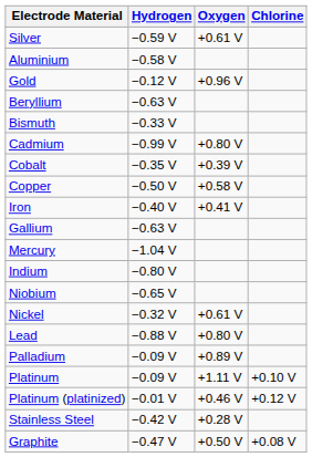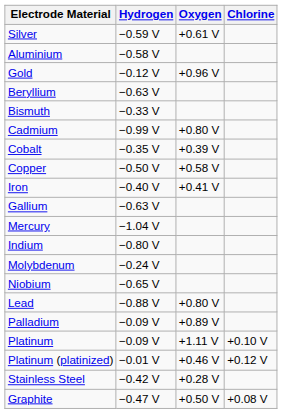 <table class="wikitable" style="float:right; font-size:80%;">
 <tr>
 <th>Electrode Material</th>
 <th><a href='#'>Hydrogen</a></th>
 <th><a href='#'>Oxygen</a></th>
 <th><a href='#'>Chlorine</a></th>
 </tr>
 <tr>
 <td><a href='#'>Silver</a></td>
 <td>−0.59 V</td>
 <td>+0.61 V</td>
 <td></td>
 </tr>
 <tr>
 <td><a href='#'>Aluminium</a></td>
 <td>−0.58 V</td>
 <td></td>
 <td></td>
 </tr>
 <tr>
 <td><a href='#'>Gold</a></td>
 <td>−0.12 V</td>
 <td>+0.96 V</td>
 <td></td>
 </tr>
 <tr>
 <td><a href='#'>Beryllium</a></td>
 <td>−0.63 V</td>
 <td></td>
 <td></td>
 </tr>
 <tr>
 <td><a href='#'>Bismuth</a></td>
 <td>−0.33 V</td>
 <td></td>
 <td></td>
 </tr>
 <tr>
 <td><a href='#'>Cadmium</a></td>
 <td>−0.99 V</td>
 <td>+0.80 V</td>
 <td></td>
 </tr>
 <tr>
 <td><a href='#'>Cobalt</a></td>
 <td>−0.35 V</td>
 <td>+0.39 V</td>
 <td></td>
 </tr>
 <tr>
 <td><a href='#'>Copper</a></td>
 <td>−0.50 V</td>
 <td>+0.58 V</td>
 <td></td>
 </tr>
 <tr>
 <td><a href='#'>Iron</a></td>
 <td>−0.40 V</td>
 <td>+0.41 V</td>
 <td></td>
 </tr>
 <tr>
 <td><a href='#'>Gallium</a></td>
 <td>−0.63 V</td>
 <td></td>
 <td></td>
 </tr>
 <tr>
 <td><a href='#'>Mercury</a></td>
 <td>−1.04 V</td>
 <td></td>
 <td></td>
 </tr>
 <tr>
 <td><a href='#'>Indium</a></td>
 <td>−0.80 V</td>
 <td></td>
 <td></td>
 </tr>
 <tr>
-<td><a href='#'>Niobium</a></td>
-<td>−0.65 V</td>
+<td><a href='#'>Molybdenum</a></td>
+<td>−0.24 V</td>
 <td></td>
 <td></td>
 </tr>
 <tr>
-<td><a href='#'>Nickel</a></td>
-<td>−0.32 V</td>
-<td>+0.61 V</td>
+<td><a href='#'>Niobium</a></td>
+<td>−0.65 V</td>
+<td></td>
 <td></td>
 </tr>
 <tr>
 <td><a href='#'>Lead</a></td>
 <td>−0.88 V</td>
 <td>+0.80 V</td>
 <td></td>
 </tr>
 <tr>
 <td><a href='#'>Palladium</a></td>
 <td>−0.09 V</td>
 <td>+0.89 V</td>
 <td></td>
 </tr>
 <tr>
 <td><a href='#'>Platinum</a></td>
 <td>−0.09 V</td>
 <td>+1.11 V</td>
 <td>+0.10 V</td>
 </tr>
 <tr>
 <td><a href='#'>Platinum</a> (<a href='#'>platinized</a>)</td>
 <td>−0.01 V</td>
 <td>+0.46 V</td>
 <td>+0.12 V</td>
 </tr>
 <tr>
 <td><a href='#'>Stainless Steel</a></td>
 <td>−0.42 V</td>
 <td>+0.28 V</td>
 <td></td>
 </tr>
 <tr>
 <td><a href='#'>Graphite</a></td>
 <td>−0.47 V</td>
 <td>+0.50 V</td>
 <td>+0.08 V</td>
 </tr>
 </table>
